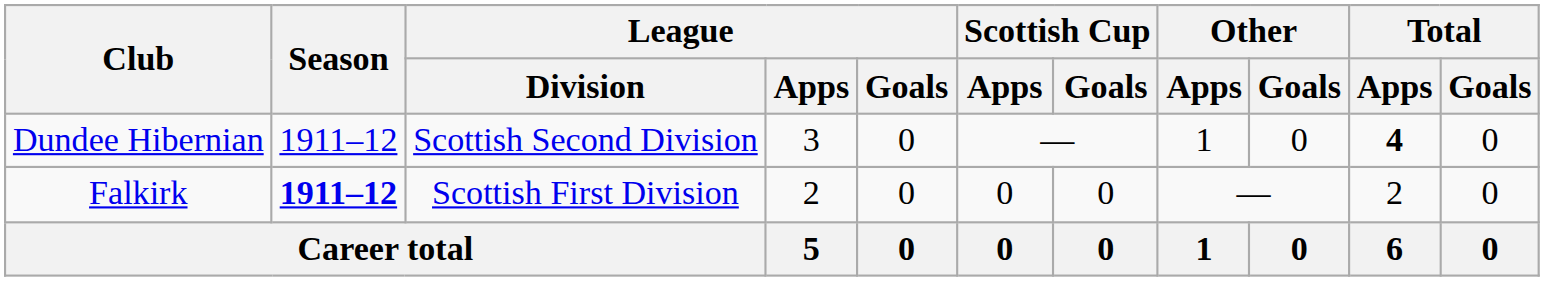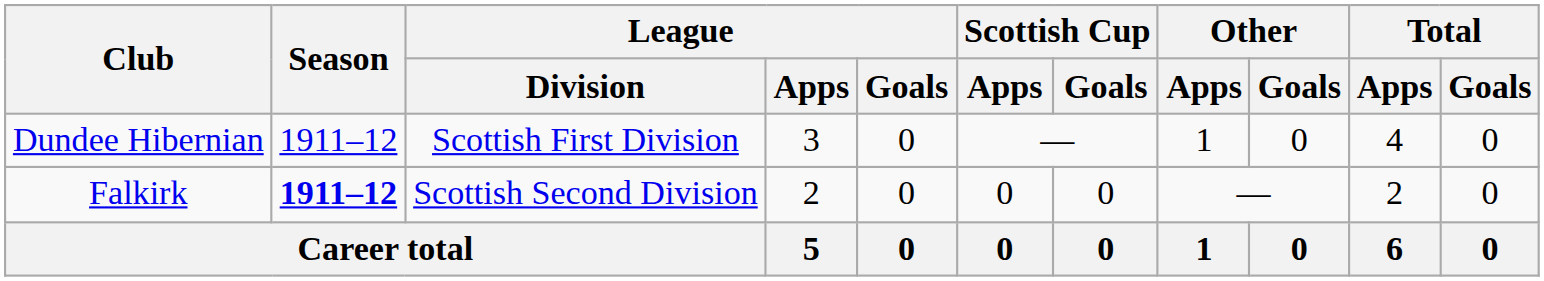 <table class="wikitable" style="text-align: center;">
 <tr>
 <th rowspan="2">Club</th>
 <th rowspan="2">Season</th>
 <th colspan="3">League</th>
 <th colspan="2">Scottish Cup</th>
 <th colspan="2">Other</th>
 <th colspan="2">Total</th>
 </tr>
 <tr>
 <th>Division</th>
 <th>Apps</th>
 <th>Goals</th>
 <th>Apps</th>
 <th>Goals</th>
 <th>Apps</th>
 <th>Goals</th>
 <th>Apps</th>
 <th>Goals</th>
 </tr>
 <tr>
 <td><a href='#'>Dundee Hibernian</a></td>
 <td><a href='#'>1911–12</a></td>
-<td><a href='#'>Scottish Second Division</a></td>
+<td><a href='#'>Scottish First Division</a></td>
 <td>3</td>
 <td>0</td>
 <td colspan="2">—</td>
 <td>1</td>
 <td>0</td>
-<td><strong>4</strong></td>
+<td>4</td>
 <td>0</td>
 </tr>
 <tr>
 <td><a href='#'>Falkirk</a></td>
 <td><strong><a href='#'>1911–12</a></strong></td>
-<td><a href='#'>Scottish First Division</a></td>
+<td><a href='#'>Scottish Second Division</a></td>
 <td>2</td>
 <td>0</td>
 <td>0</td>
 <td>0</td>
 <td colspan="2">—</td>
 <td>2</td>
 <td>0</td>
 </tr>
 <tr>
 <th colspan="3">Career total</th>
 <th>5</th>
 <th>0</th>
 <th>0</th>
 <th>0</th>
 <th>1</th>
 <th>0</th>
 <th>6</th>
 <th>0</th>
 </tr>
 </table>
